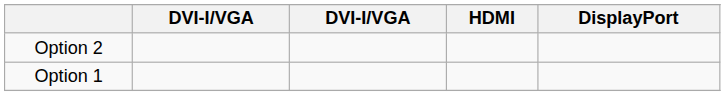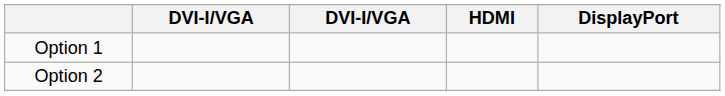 <table class="wikitable" style="text-align: center; width: 40%;">
 <tr>
 </tr>
 <tr>
 <th></th>
 <th>DVI-I/VGA</th>
 <th>DVI-I/VGA</th>
 <th>HDMI</th>
 <th>DisplayPort</th>
 </tr>
 <tr>
-<td>Option 2</td>
+<td>Option 1</td>
 <td></td>
 <td></td>
 <td></td>
 <td></td>
 </tr>
 <tr>
-<td>Option 1</td>
+<td>Option 2</td>
 <td></td>
 <td></td>
 <td></td>
 <td></td>
 </tr>
 <tr>
 </tr>
 </table>
